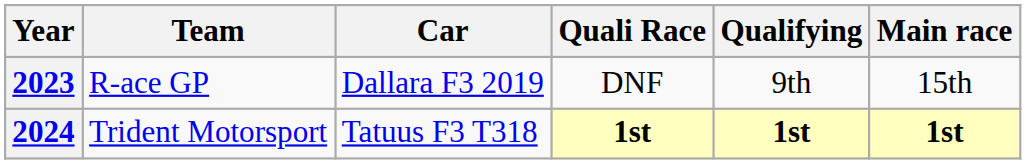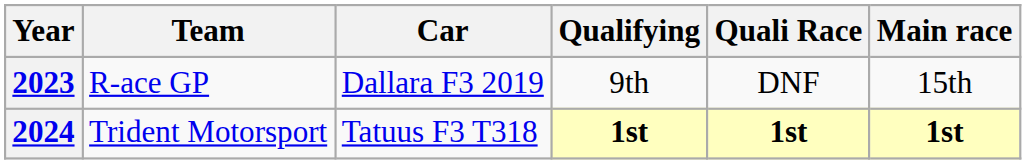 <table class="wikitable" style="text-align:center; font-size:90%;">
 <tr>
 <th>Year</th>
 <th>Team</th>
 <th>Car</th>
+<th>Qualifying</th>
 <th>Quali Race</th>
-<th>Qualifying</th>
 <th>Main race</th>
 </tr>
 <tr>
 <th><a href='#'>2023</a></th>
 <td style="text-align:left;"> <a href='#'>R-ace GP</a></td>
 <td style="text-align:left;"><a href='#'>Dallara F3 2019</a></td>
+<td>9th</td>
 <td>DNF</td>
-<td>9th</td>
 <td>15th</td>
 </tr>
 <tr>
 <th><a href='#'>2024</a></th>
 <td style="text-align:left;"> <a href='#'>Trident Motorsport</a></td>
 <td style="text-align:left;"><a href='#'>Tatuus F3 T318</a></td>
 <td style="background:#FFFFBF;"><strong>1st</strong></td>
 <td style="background:#FFFFBF;"><strong>1st</strong></td>
 <td style="background:#FFFFBF;"><strong>1st</strong></td>
 </tr>
 </table>
